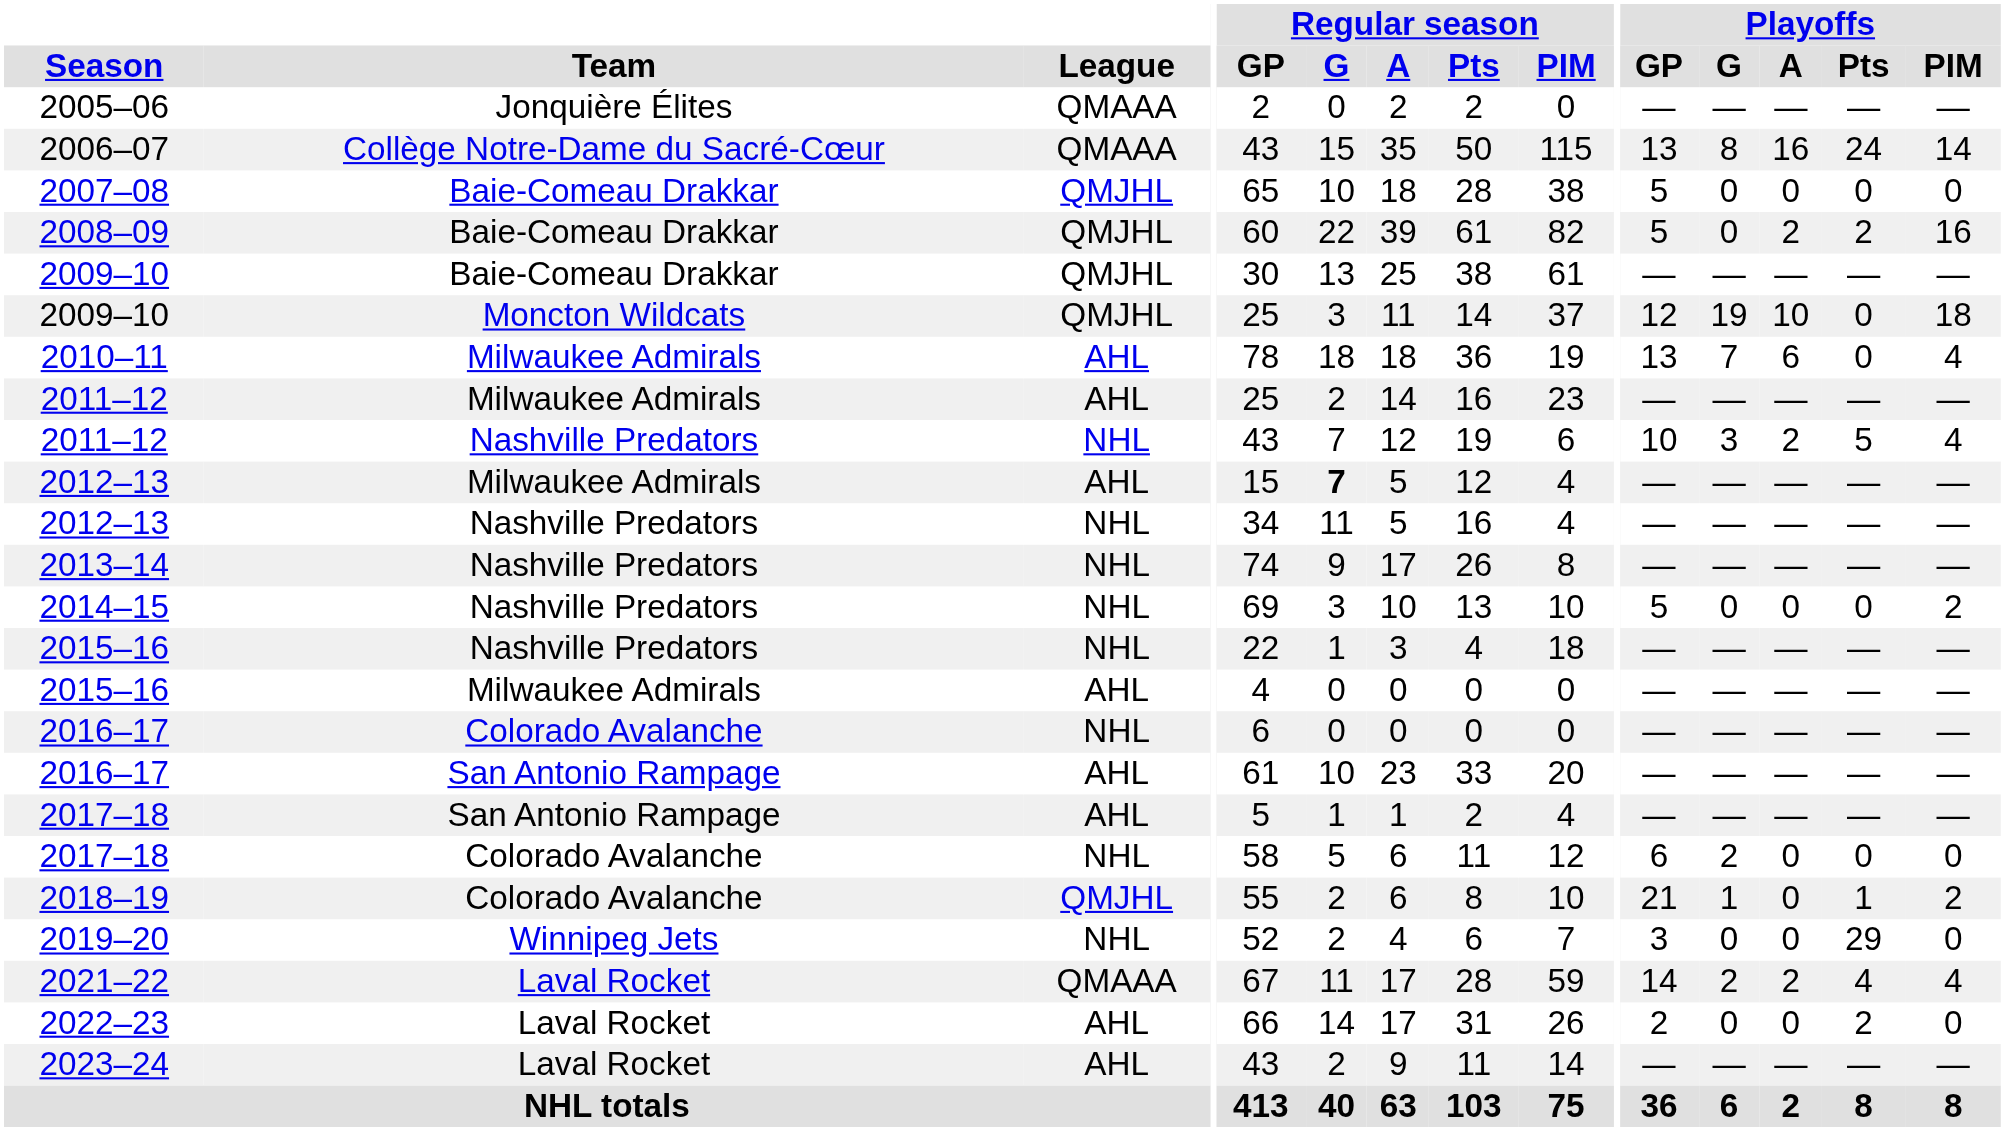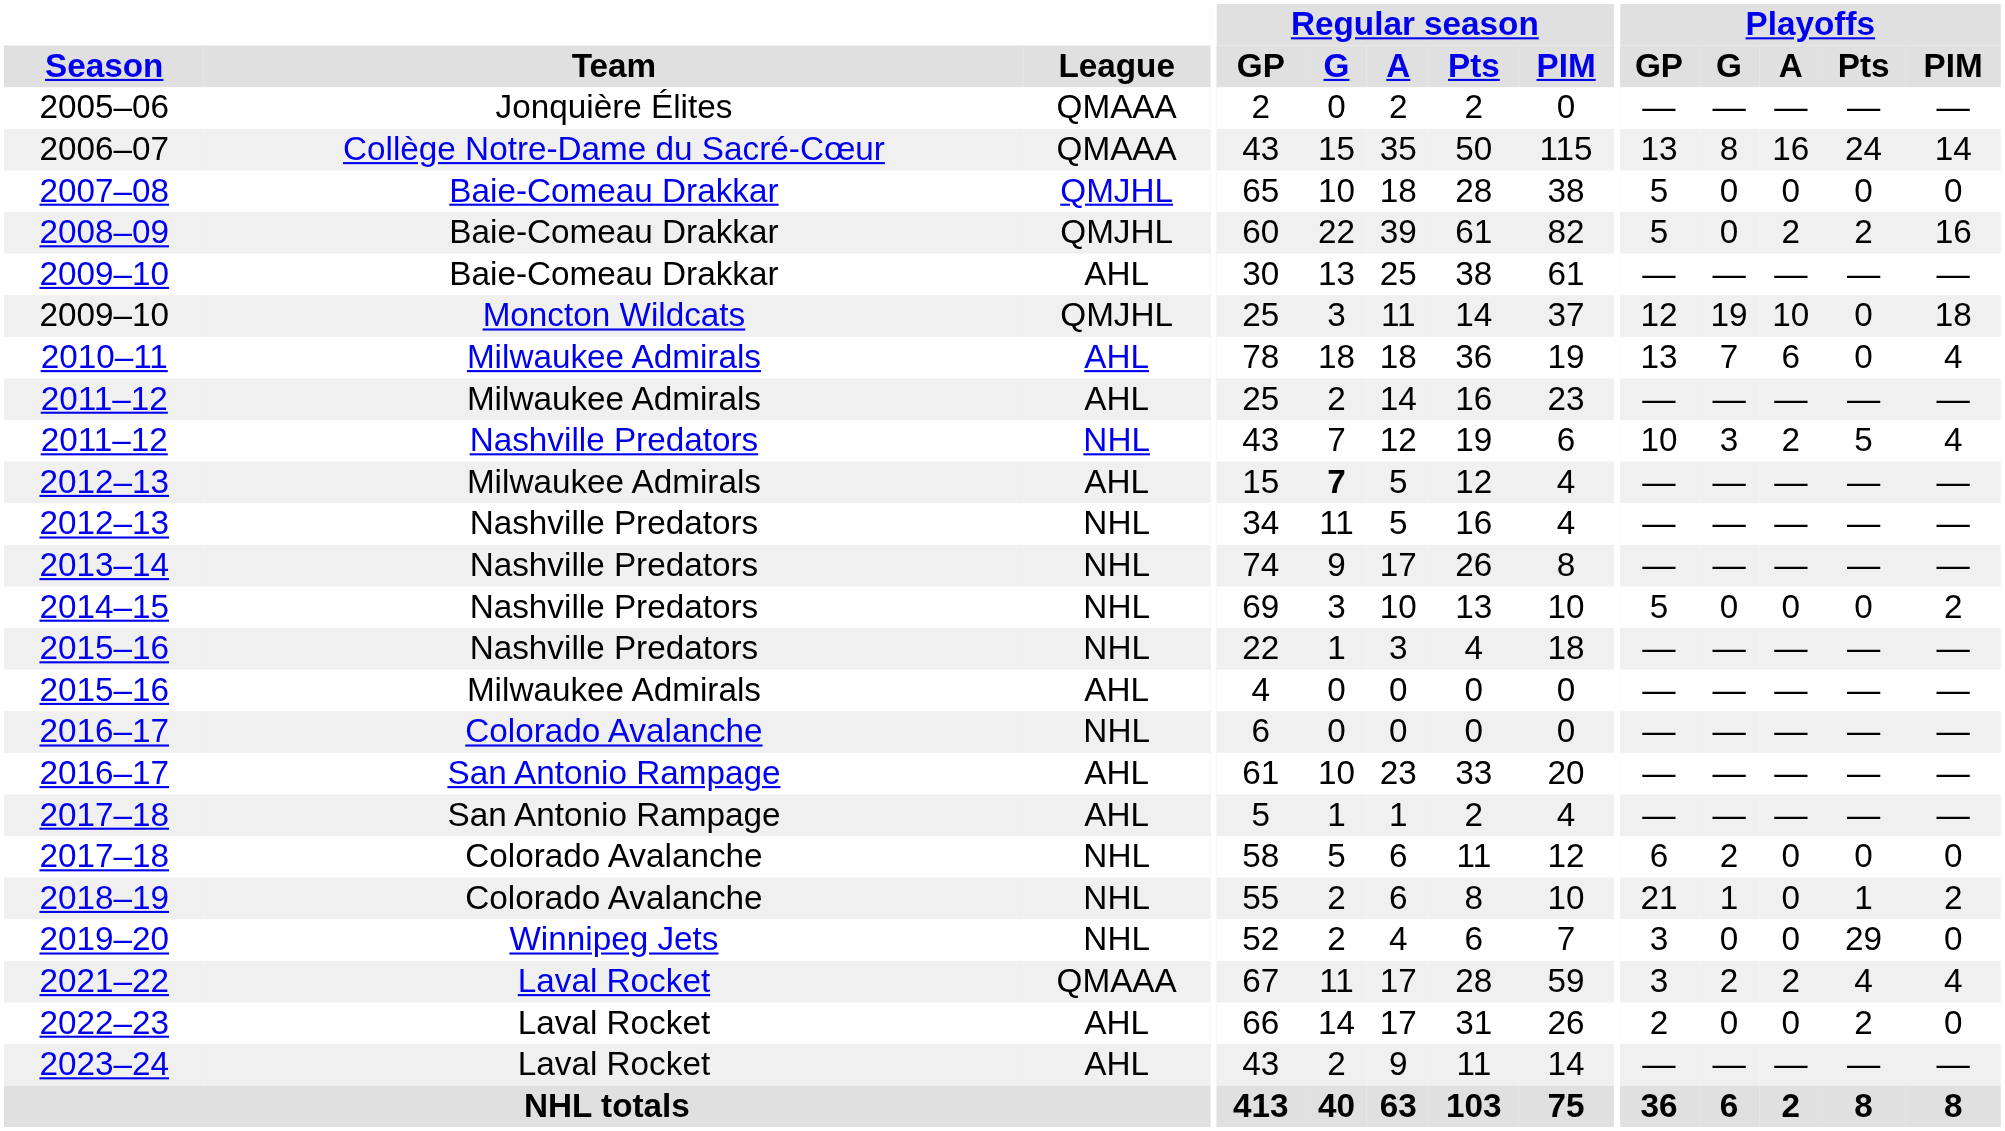 <table border="0" cellpadding="1" cellspacing="0" style="text-align:center; width:60em">
 <tr bgcolor="#e0e0e0">
 <th colspan="3" bgcolor="#ffffff"></th>
 <th rowspan="99" bgcolor="#ffffff"></th>
 <th colspan="5"><a href='#'>Regular season</a></th>
 <th rowspan="99" bgcolor="#ffffff"></th>
 <th colspan="5"><a href='#'>Playoffs</a></th>
 </tr>
 <tr bgcolor="#e0e0e0">
 <th><a href='#'>Season</a></th>
 <th>Team</th>
 <th>League</th>
 <th>GP</th>
 <th><a href='#'>G</a></th>
 <th><a href='#'>A</a></th>
 <th><a href='#'>Pts</a></th>
 <th><a href='#'>PIM</a></th>
 <th>GP</th>
 <th>G</th>
 <th>A</th>
 <th>Pts</th>
 <th>PIM</th>
 </tr>
 <tr>
 <td>2005–06</td>
 <td>Jonquière Élites</td>
 <td>QMAAA</td>
 <td>2</td>
 <td>0</td>
 <td>2</td>
 <td>2</td>
 <td>0</td>
 <td>—</td>
 <td>—</td>
 <td>—</td>
 <td>—</td>
 <td>—</td>
 </tr>
 <tr style="background:#f0f0f0;">
 <td>2006–07</td>
 <td><a href='#'>Collège Notre-Dame du Sacré-Cœur</a></td>
 <td>QMAAA</td>
 <td>43</td>
 <td>15</td>
 <td>35</td>
 <td>50</td>
 <td>115</td>
 <td>13</td>
 <td>8</td>
 <td>16</td>
 <td>24</td>
 <td>14</td>
 </tr>
 <tr>
 <td><a href='#'>2007–08</a></td>
 <td><a href='#'>Baie-Comeau Drakkar</a></td>
 <td><a href='#'>QMJHL</a></td>
 <td>65</td>
 <td>10</td>
 <td>18</td>
 <td>28</td>
 <td>38</td>
 <td>5</td>
 <td>0</td>
 <td>0</td>
 <td>0</td>
 <td>0</td>
 </tr>
 <tr style="background:#f0f0f0;">
 <td><a href='#'>2008–09</a></td>
 <td>Baie-Comeau Drakkar</td>
 <td>QMJHL</td>
 <td>60</td>
 <td>22</td>
 <td>39</td>
 <td>61</td>
 <td>82</td>
 <td>5</td>
 <td>0</td>
 <td>2</td>
 <td>2</td>
 <td>16</td>
 </tr>
 <tr>
 <td><a href='#'>2009–10</a></td>
 <td>Baie-Comeau Drakkar</td>
-<td>QMJHL</td>
+<td>AHL</td>
 <td>30</td>
 <td>13</td>
 <td>25</td>
 <td>38</td>
 <td>61</td>
 <td>—</td>
 <td>—</td>
 <td>—</td>
 <td>—</td>
 <td>—</td>
 </tr>
 <tr style="background:#f0f0f0;">
 <td>2009–10</td>
 <td><a href='#'>Moncton Wildcats</a></td>
 <td>QMJHL</td>
 <td>25</td>
 <td>3</td>
 <td>11</td>
 <td>14</td>
 <td>37</td>
 <td>12</td>
 <td>19</td>
 <td>10</td>
 <td>0</td>
 <td>18</td>
 </tr>
 <tr>
 <td><a href='#'>2010–11</a></td>
 <td><a href='#'>Milwaukee Admirals</a></td>
 <td><a href='#'>AHL</a></td>
 <td>78</td>
 <td>18</td>
 <td>18</td>
 <td>36</td>
 <td>19</td>
 <td>13</td>
 <td>7</td>
 <td>6</td>
 <td>0</td>
 <td>4</td>
 </tr>
 <tr style="background:#f0f0f0;">
 <td><a href='#'>2011–12</a></td>
 <td>Milwaukee Admirals</td>
 <td>AHL</td>
 <td>25</td>
 <td>2</td>
 <td>14</td>
 <td>16</td>
 <td>23</td>
 <td>—</td>
 <td>—</td>
 <td>—</td>
 <td>—</td>
 <td>—</td>
 </tr>
 <tr>
 <td><a href='#'>2011–12</a></td>
 <td><a href='#'>Nashville Predators</a></td>
 <td><a href='#'>NHL</a></td>
 <td>43</td>
 <td>7</td>
 <td>12</td>
 <td>19</td>
 <td>6</td>
 <td>10</td>
 <td>3</td>
 <td>2</td>
 <td>5</td>
 <td>4</td>
 </tr>
 <tr style="background:#f0f0f0;">
 <td><a href='#'>2012–13</a></td>
 <td>Milwaukee Admirals</td>
 <td>AHL</td>
 <td>15</td>
 <td><strong>7</strong></td>
 <td>5</td>
 <td>12</td>
 <td>4</td>
 <td>—</td>
 <td>—</td>
 <td>—</td>
 <td>—</td>
 <td>—</td>
 </tr>
 <tr>
 <td><a href='#'>2012–13</a></td>
 <td>Nashville Predators</td>
 <td>NHL</td>
 <td>34</td>
 <td>11</td>
 <td>5</td>
 <td>16</td>
 <td>4</td>
 <td>—</td>
 <td>—</td>
 <td>—</td>
 <td>—</td>
 <td>—</td>
 </tr>
 <tr style="background:#f0f0f0;">
 <td><a href='#'>2013–14</a></td>
 <td>Nashville Predators</td>
 <td>NHL</td>
 <td>74</td>
 <td>9</td>
 <td>17</td>
 <td>26</td>
 <td>8</td>
 <td>—</td>
 <td>—</td>
 <td>—</td>
 <td>—</td>
 <td>—</td>
 </tr>
 <tr>
 <td><a href='#'>2014–15</a></td>
 <td>Nashville Predators</td>
 <td>NHL</td>
 <td>69</td>
 <td>3</td>
 <td>10</td>
 <td>13</td>
 <td>10</td>
 <td>5</td>
 <td>0</td>
 <td>0</td>
 <td>0</td>
 <td>2</td>
 </tr>
 <tr style="background:#f0f0f0;">
 <td><a href='#'>2015–16</a></td>
 <td>Nashville Predators</td>
 <td>NHL</td>
 <td>22</td>
 <td>1</td>
 <td>3</td>
 <td>4</td>
 <td>18</td>
 <td>—</td>
 <td>—</td>
 <td>—</td>
 <td>—</td>
 <td>—</td>
 </tr>
 <tr>
 <td><a href='#'>2015–16</a></td>
 <td>Milwaukee Admirals</td>
 <td>AHL</td>
 <td>4</td>
 <td>0</td>
 <td>0</td>
 <td>0</td>
 <td>0</td>
 <td>—</td>
 <td>—</td>
 <td>—</td>
 <td>—</td>
 <td>—</td>
 </tr>
 <tr style="background:#f0f0f0;">
 <td><a href='#'>2016–17</a></td>
 <td><a href='#'>Colorado Avalanche</a></td>
 <td>NHL</td>
 <td>6</td>
 <td>0</td>
 <td>0</td>
 <td>0</td>
 <td>0</td>
 <td>—</td>
 <td>—</td>
 <td>—</td>
 <td>—</td>
 <td>—</td>
 </tr>
 <tr>
 <td><a href='#'>2016–17</a></td>
 <td><a href='#'>San Antonio Rampage</a></td>
 <td>AHL</td>
 <td>61</td>
 <td>10</td>
 <td>23</td>
 <td>33</td>
 <td>20</td>
 <td>—</td>
 <td>—</td>
 <td>—</td>
 <td>—</td>
 <td>—</td>
 </tr>
 <tr style="background:#f0f0f0;">
 <td><a href='#'>2017–18</a></td>
 <td>San Antonio Rampage</td>
 <td>AHL</td>
 <td>5</td>
 <td>1</td>
 <td>1</td>
 <td>2</td>
 <td>4</td>
 <td>—</td>
 <td>—</td>
 <td>—</td>
 <td>—</td>
 <td>—</td>
 </tr>
 <tr>
 <td><a href='#'>2017–18</a></td>
 <td>Colorado Avalanche</td>
 <td>NHL</td>
 <td>58</td>
 <td>5</td>
 <td>6</td>
 <td>11</td>
 <td>12</td>
 <td>6</td>
 <td>2</td>
 <td>0</td>
 <td>0</td>
 <td>0</td>
 </tr>
 <tr style="background:#f0f0f0;">
 <td><a href='#'>2018–19</a></td>
 <td>Colorado Avalanche</td>
-<td><a href='#'>QMJHL</a></td>
+<td>NHL</td>
 <td>55</td>
 <td>2</td>
 <td>6</td>
 <td>8</td>
 <td>10</td>
 <td>21</td>
 <td>1</td>
 <td>0</td>
 <td>1</td>
 <td>2</td>
 </tr>
 <tr>
 <td><a href='#'>2019–20</a></td>
 <td><a href='#'>Winnipeg Jets</a></td>
 <td>NHL</td>
 <td>52</td>
 <td>2</td>
 <td>4</td>
 <td>6</td>
 <td>7</td>
 <td>3</td>
 <td>0</td>
 <td>0</td>
 <td>29</td>
 <td>0</td>
 </tr>
 <tr style="background:#f0f0f0;">
 <td><a href='#'>2021–22</a></td>
 <td><a href='#'>Laval Rocket</a></td>
 <td>QMAAA</td>
 <td>67</td>
 <td>11</td>
 <td>17</td>
 <td>28</td>
 <td>59</td>
-<td>14</td>
+<td>3</td>
 <td>2</td>
 <td>2</td>
 <td>4</td>
 <td>4</td>
 </tr>
 <tr>
 <td><a href='#'>2022–23</a></td>
 <td>Laval Rocket</td>
 <td>AHL</td>
 <td>66</td>
 <td>14</td>
 <td>17</td>
 <td>31</td>
 <td>26</td>
 <td>2</td>
 <td>0</td>
 <td>0</td>
 <td>2</td>
 <td>0</td>
 </tr>
 <tr style="background:#f0f0f0;">
 <td><a href='#'>2023–24</a></td>
 <td>Laval Rocket</td>
 <td>AHL</td>
 <td>43</td>
 <td>2</td>
 <td>9</td>
 <td>11</td>
 <td>14</td>
 <td>—</td>
 <td>—</td>
 <td>—</td>
 <td>—</td>
 <td>—</td>
 </tr>
 <tr bgcolor="#e0e0e0">
 <th colspan="3">NHL totals</th>
 <th>413</th>
 <th>40</th>
 <th>63</th>
 <th>103</th>
 <th>75</th>
 <th>36</th>
 <th>6</th>
 <th>2</th>
 <th>8</th>
 <th>8</th>
 </tr>
 </table>
